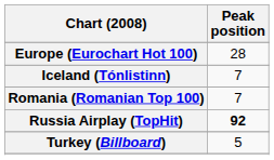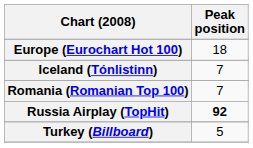 <table class="wikitable sortable plainrowheaders" style="text-align:center">
 <tr>
 <th>Chart (2008)</th>
 <th>Peak<br>position</th>
 </tr>
 <tr>
 </tr>
 <tr>
 </tr>
 <tr>
 </tr>
 <tr>
 </tr>
 <tr>
 </tr>
 <tr>
 </tr>
 <tr>
 </tr>
 <tr>
 </tr>
 <tr>
 </tr>
 <tr>
 <th scope="row">Europe (<a href='#'>Eurochart Hot 100</a>)</th>
-<td>28</td>
+<td>18</td>
 </tr>
 <tr>
 </tr>
 <tr>
 </tr>
 <tr>
 </tr>
 <tr>
 </tr>
 <tr>
 <th scope="row">Iceland (<a href='#'>Tónlistinn</a>)</th>
 <td>7</td>
 </tr>
 <tr>
 </tr>
 <tr>
 </tr>
 <tr>
 </tr>
 <tr>
 </tr>
 <tr>
 </tr>
 <tr>
 <th scope="row">Romania (<a href='#'>Romanian Top 100</a>)</th>
 <td>7</td>
 </tr>
 <tr>
 <th scope="row">Russia Airplay (<a href='#'>TopHit</a>)</th>
 <td><strong>92</strong></td>
 </tr>
 <tr>
 </tr>
 <tr>
 </tr>
 <tr>
 </tr>
 <tr>
 <th scope="row">Turkey (<em><a href='#'>Billboard</a></em>)</th>
 <td style="text-align:center;">5</td>
 </tr>
 <tr>
 </tr>
 <tr>
 </tr>
 <tr>
 </tr>
 </table>
